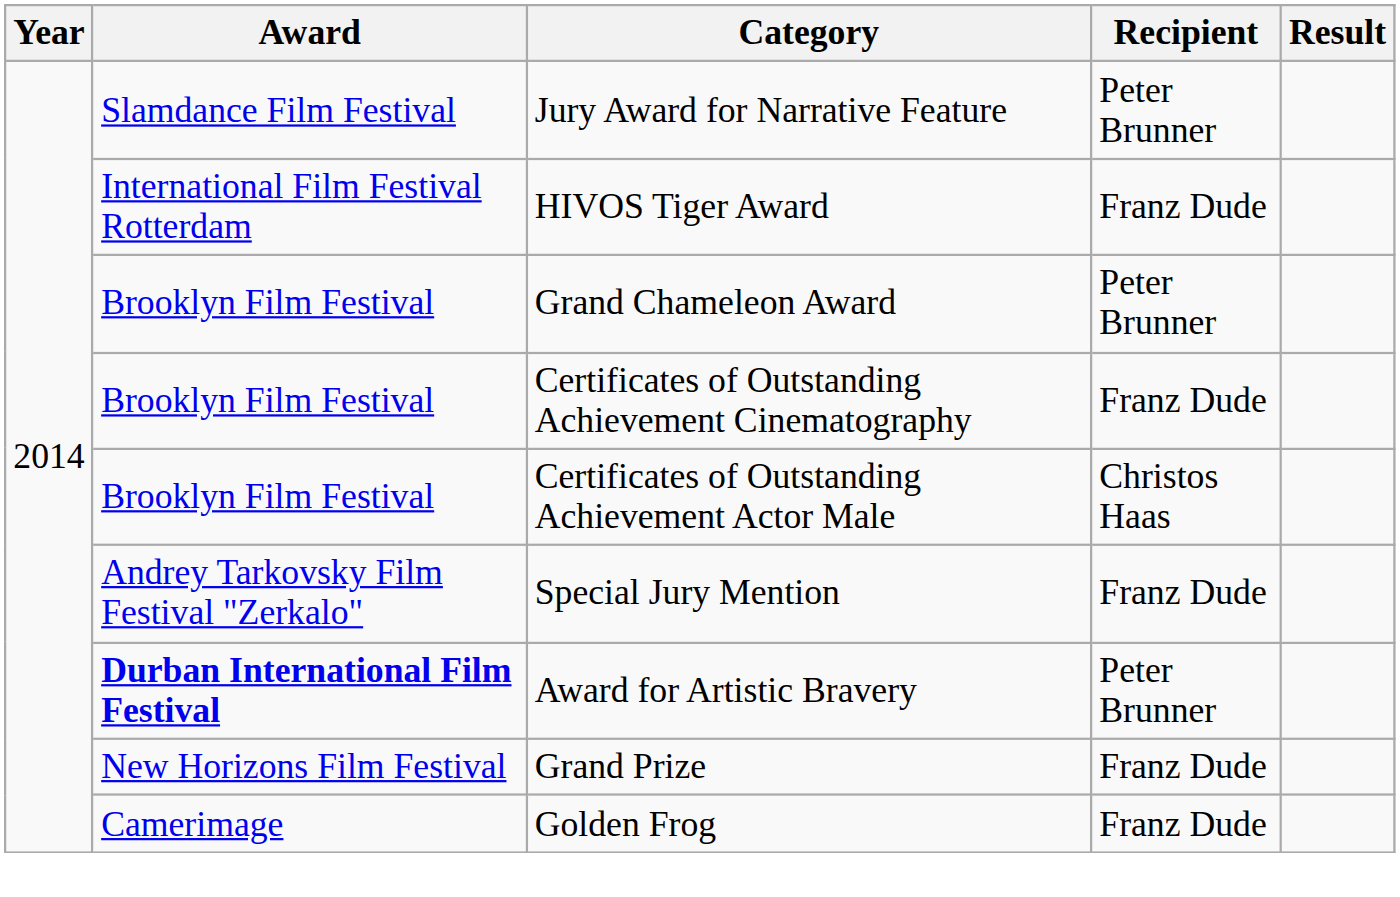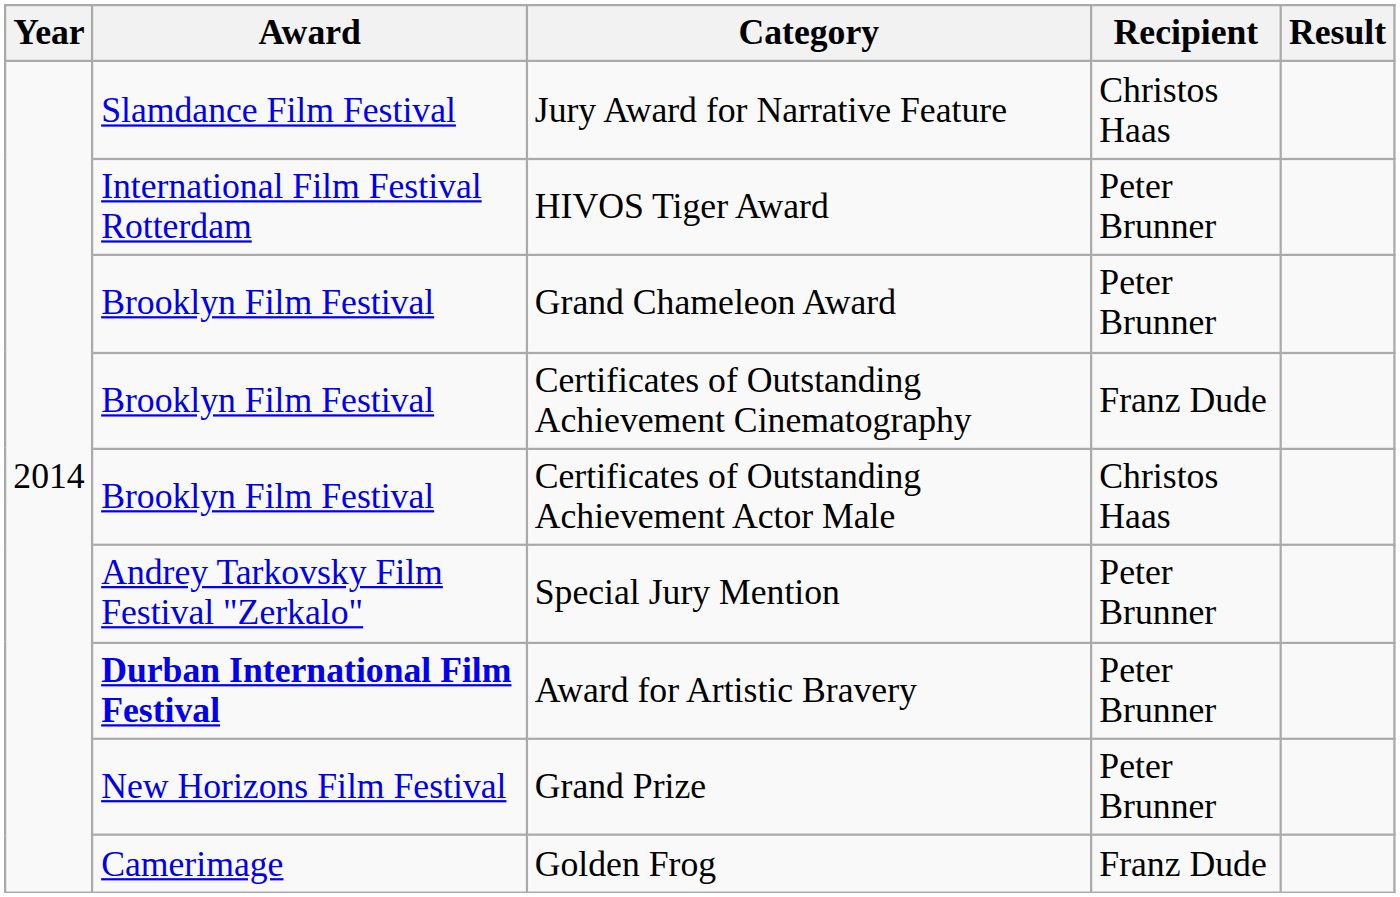 <table class="wikitable sortable" style="margin:1em auto;">
 <tr>
 <th>Year</th>
 <th>Award</th>
 <th>Category</th>
 <th>Recipient</th>
 <th>Result</th>
 </tr>
 <tr>
 <td rowspan=9>2014</td>
 <td><a href='#'>Slamdance Film Festival</a></td>
 <td>Jury Award for Narrative Feature</td>
-<td>Peter Brunner</td>
+<td>Christos Haas</td>
 <td></td>
 </tr>
 <tr>
 <td><a href='#'>International Film Festival Rotterdam</a></td>
 <td>HIVOS Tiger Award</td>
-<td>Franz Dude</td>
+<td>Peter Brunner</td>
 <td></td>
 </tr>
 <tr>
 <td><a href='#'>Brooklyn Film Festival</a></td>
 <td>Grand Chameleon Award</td>
 <td>Peter Brunner</td>
 <td></td>
 </tr>
 <tr>
 <td><a href='#'>Brooklyn Film Festival</a></td>
 <td>Certificates of Outstanding Achievement Cinematography</td>
 <td>Franz Dude</td>
 <td></td>
 </tr>
 <tr>
 <td><a href='#'>Brooklyn Film Festival</a></td>
 <td>Certificates of Outstanding Achievement Actor Male</td>
 <td>Christos Haas</td>
 <td></td>
 </tr>
 <tr>
 <td><a href='#'>Andrey Tarkovsky Film Festival "Zerkalo"</a></td>
 <td>Special Jury Mention</td>
-<td>Franz Dude</td>
+<td>Peter Brunner</td>
 <td></td>
 </tr>
 <tr>
 <td><strong><a href='#'>Durban International Film Festival</a></strong></td>
 <td>Award for Artistic Bravery</td>
 <td>Peter Brunner</td>
 <td></td>
 </tr>
 <tr>
 <td><a href='#'>New Horizons Film Festival</a></td>
 <td>Grand Prize</td>
-<td>Franz Dude</td>
+<td>Peter Brunner</td>
 <td></td>
 </tr>
 <tr>
 <td><a href='#'>Camerimage</a></td>
 <td>Golden Frog</td>
 <td>Franz Dude</td>
 <td></td>
 </tr>
 </table>
